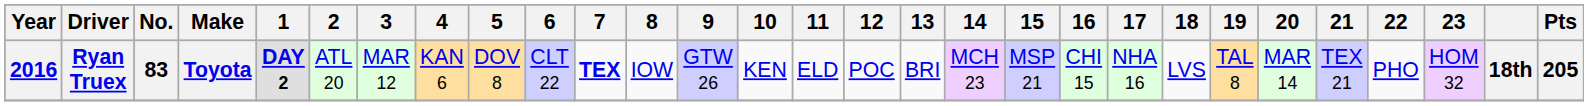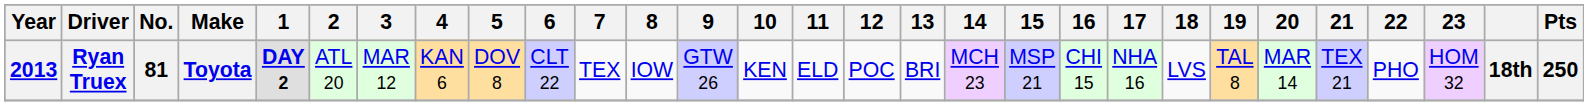 <table class="wikitable" style="text-align:center; font-size:75%">
 <tr>
 <th>Year</th>
 <th>Driver</th>
 <th>No.</th>
 <th>Make</th>
 <th>1</th>
 <th>2</th>
 <th>3</th>
 <th>4</th>
 <th>5</th>
 <th>6</th>
 <th>7</th>
 <th>8</th>
 <th>9</th>
 <th>10</th>
 <th>11</th>
 <th>12</th>
 <th>13</th>
 <th>14</th>
 <th>15</th>
 <th>16</th>
 <th>17</th>
 <th>18</th>
 <th>19</th>
 <th>20</th>
 <th>21</th>
 <th>22</th>
 <th>23</th>
 <th></th>
 <th>Pts</th>
 </tr>
 <tr>
-<th><a href='#'>2016</a></th>
+<th><a href='#'>2013</a></th>
 <th><a href='#'>Ryan Truex</a></th>
-<th>83</th>
+<th>81</th>
 <th><a href='#'>Toyota</a></th>
 <td style="background:#DFDFDF;"><strong><a href='#'>DAY</a><br><small>2</small></strong></td>
 <td style="background:#DFFFDF;"><a href='#'>ATL</a><br><small>20</small></td>
 <td style="background:#DFFFDF;"><a href='#'>MAR</a><br><small>12</small></td>
 <td style="background:#FFDF9F;"><a href='#'>KAN</a><br><small>6</small></td>
 <td style="background:#FFDF9F;"><a href='#'>DOV</a><br><small>8</small></td>
 <td style="background:#CFCFFF;"><a href='#'>CLT</a><br><small>22</small></td>
-<td><strong><a href='#'>TEX</a></strong></td>
+<td><a href='#'>TEX</a></td>
 <td><a href='#'>IOW</a></td>
 <td style="background:#CFCFFF;"><a href='#'>GTW</a><br><small>26</small></td>
 <td><a href='#'>KEN</a></td>
 <td><a href='#'>ELD</a></td>
 <td><a href='#'>POC</a></td>
 <td><a href='#'>BRI</a></td>
 <td style="background:#EFCFFF;"><a href='#'>MCH</a><br><small>23</small></td>
 <td style="background:#CFCFFF;"><a href='#'>MSP</a><br><small>21</small></td>
 <td style="background:#DFFFDF;"><a href='#'>CHI</a><br><small>15</small></td>
 <td style="background:#DFFFDF;"><a href='#'>NHA</a><br><small>16</small></td>
 <td><a href='#'>LVS</a></td>
 <td style="background:#FFDF9F;"><a href='#'>TAL</a><br><small>8</small></td>
 <td style="background:#DFFFDF;"><a href='#'>MAR</a><br><small>14</small></td>
 <td style="background:#CFCFFF;"><a href='#'>TEX</a><br><small>21</small></td>
 <td><a href='#'>PHO</a></td>
 <td style="background:#EFCFFF;"><a href='#'>HOM</a><br><small>32</small></td>
 <th>18th</th>
-<th>205</th>
+<th>250</th>
 </tr>
 <tr>
 </tr>
 </table>
